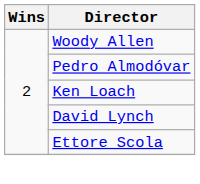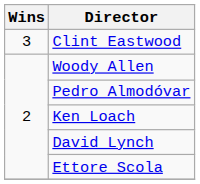 <table class="wikitable sortable">
 <tr>
 <th>Wins</th>
 <th>Director</th>
+</tr>
+<tr>
+<td rowspan="1" style="text-align:center">3</td>
+<td> <a href='#'>Clint Eastwood</a></td>
 </tr>
 <tr>
 <td rowspan="5" style="text-align:center">2</td>
 <td> <a href='#'>Woody Allen</a></td>
 </tr>
 <tr>
 <td> <a href='#'>Pedro Almodóvar</a></td>
 </tr>
 <tr>
 <td> <a href='#'>Ken Loach</a></td>
 </tr>
 <tr>
 <td> <a href='#'>David Lynch</a></td>
 </tr>
 <tr>
 <td> <a href='#'>Ettore Scola</a></td>
 </tr>
 <tr>
 </tr>
 </table>
